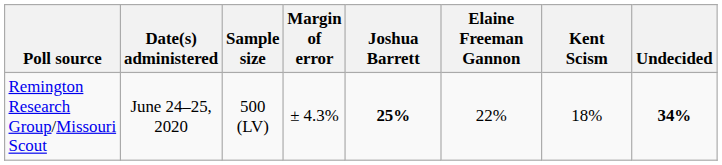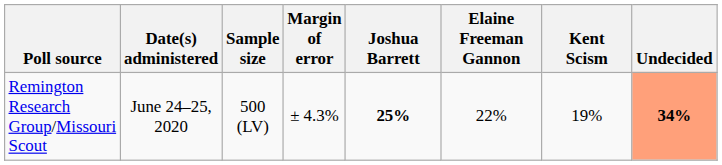 <table class="wikitable" style="font-size:90%;text-align:center;">
 <tr valign=bottom>
 <th>Poll source</th>
 <th>Date(s)<br>administered</th>
 <th>Sample<br>size</th>
 <th>Margin<br>of error</th>
 <th style="width:100px;">Joshua<br>Barrett</th>
 <th style="width:100px;">Elaine Freeman<br>Gannon</th>
 <th style="width:100px;">Kent<br>Scism</th>
 <th>Undecided</th>
 </tr>
 <tr>
 <td style="text-align:left;"><a href='#'>Remington Research Group</a>/<a href='#'>Missouri Scout</a></td>
 <td>June 24–25, 2020</td>
 <td>500 (LV)</td>
 <td>± 4.3%</td>
 <td><strong>25%</strong></td>
 <td>22%</td>
-<td>18%</td>
-<td><strong>34%</strong></td>
+<td>19%</td>
+<td style="background: lightsalmon;"><strong>34%</strong></td>
 </tr>
 </table>
